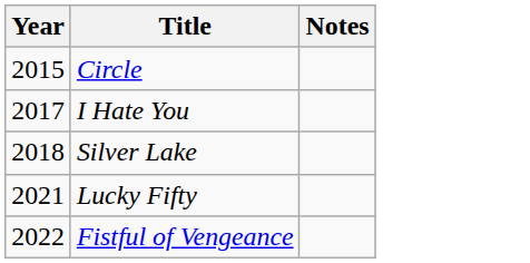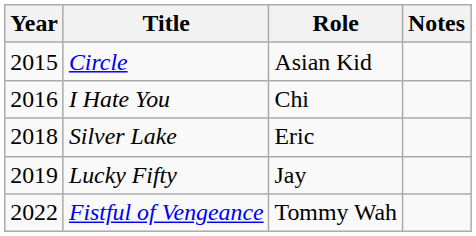 <table class="wikitable sortable">
 <tr>
 <th>Year</th>
 <th>Title</th>
+<th>Role</th>
 <th class="unsortable">Notes</th>
 </tr>
 <tr>
 <td>2015</td>
 <td><em><a href='#'>Circle</a></em></td>
+<td>Asian Kid</td>
 <td></td>
 </tr>
 <tr>
-<td>2017</td>
+<td>2016</td>
 <td><em>I Hate You</em></td>
+<td>Chi</td>
 <td></td>
 </tr>
 <tr>
 <td>2018</td>
 <td><em>Silver Lake</em></td>
+<td>Eric</td>
 <td></td>
 </tr>
 <tr>
-<td>2021</td>
+<td>2019</td>
 <td><em>Lucky Fifty</em></td>
+<td>Jay</td>
 <td></td>
 </tr>
 <tr>
 <td>2022</td>
 <td><em><a href='#'>Fistful of Vengeance</a></em></td>
+<td>Tommy Wah</td>
 <td></td>
 </tr>
 </table>
